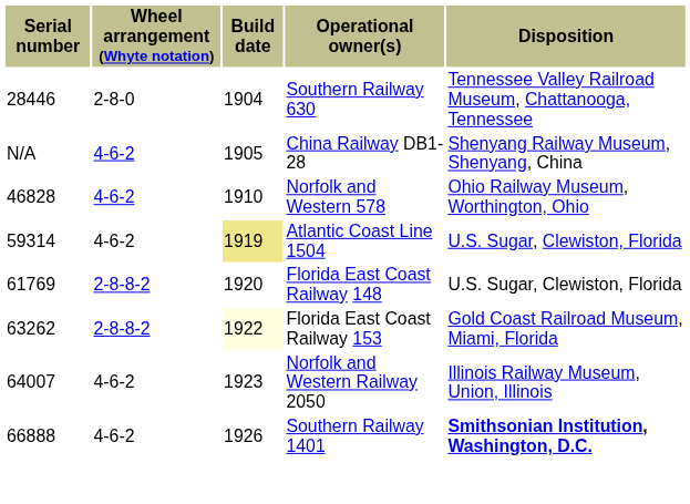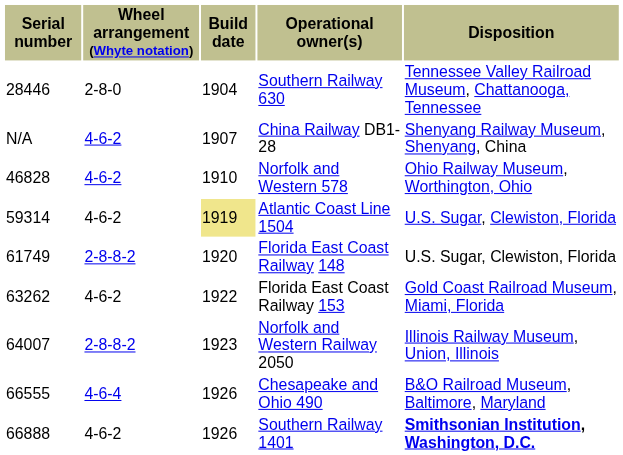 <table class="toccolours">
 <tr>
 <th bgcolor=c0c090>Serial number</th>
 <th bgcolor=c0c090>Wheel arrangement<br><small>(<a href='#'>Whyte notation</a>)</small></th>
 <th bgcolor=c0c090>Build date</th>
 <th bgcolor=c0c090>Operational owner(s)</th>
 <th bgcolor=c0c090>Disposition</th>
 </tr>
 <tr>
 <td>28446</td>
 <td>2-8-0</td>
 <td>1904</td>
 <td><a href='#'>Southern Railway 630</a></td>
 <td><a href='#'>Tennessee Valley Railroad Museum</a>, <a href='#'>Chattanooga, Tennessee</a></td>
 </tr>
 <tr>
 <td>N/A</td>
 <td><a href='#'>4-6-2</a></td>
-<td>1905</td>
+<td>1907</td>
 <td><a href='#'>China Railway</a> DB1-28</td>
 <td><a href='#'>Shenyang Railway Museum</a>, <a href='#'>Shenyang</a>, China</td>
 </tr>
 <tr>
 <td>46828</td>
 <td><a href='#'>4-6-2</a></td>
 <td>1910</td>
 <td><a href='#'>Norfolk and Western 578</a></td>
 <td><a href='#'>Ohio Railway Museum</a>, <a href='#'>Worthington, Ohio</a></td>
 </tr>
 <tr>
 <td>59314</td>
 <td>4-6-2</td>
 <td style="background: khaki;">1919</td>
 <td><a href='#'>Atlantic Coast Line 1504</a></td>
 <td><a href='#'>U.S. Sugar</a>, <a href='#'>Clewiston, Florida</a></td>
 </tr>
 <tr>
-<td>61769</td>
+<td>61749</td>
 <td><a href='#'>2-8-8-2</a></td>
 <td>1920</td>
 <td><a href='#'>Florida East Coast Railway</a> <a href='#'>148</a></td>
 <td>U.S. Sugar, Clewiston, Florida</td>
 </tr>
 <tr>
 <td>63262</td>
-<td><a href='#'>2-8-8-2</a></td>
-<td style="background: lightyellow;">1922</td>
+<td>4-6-2</td>
+<td>1922</td>
 <td>Florida East Coast Railway <a href='#'>153</a></td>
 <td><a href='#'>Gold Coast Railroad Museum</a>, <a href='#'>Miami, Florida</a></td>
 </tr>
 <tr>
 <td>64007</td>
-<td>4-6-2</td>
+<td><a href='#'>2-8-8-2</a></td>
 <td>1923</td>
 <td><a href='#'>Norfolk and Western Railway</a> 2050</td>
 <td><a href='#'>Illinois Railway Museum</a>, <a href='#'>Union, Illinois</a></td>
+</tr>
+<tr>
+<td>66555</td>
+<td><a href='#'>4-6-4</a></td>
+<td>1926</td>
+<td><a href='#'>Chesapeake and Ohio 490</a></td>
+<td><a href='#'>B&O Railroad Museum</a>, <a href='#'>Baltimore</a>, <a href='#'>Maryland</a></td>
 </tr>
 <tr>
 <td>66888</td>
 <td>4-6-2</td>
 <td>1926</td>
 <td><a href='#'>Southern Railway 1401</a></td>
 <td><strong><a href='#'>Smithsonian Institution</a>, <a href='#'>Washington, D.C.</a></strong></td>
 </tr>
 </table>
